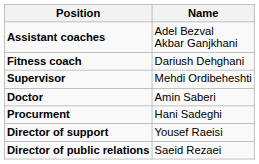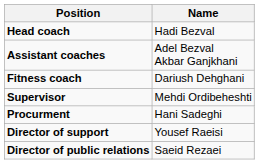 <table class="wikitable">
 <tr>
 <th style="color:; background:;">Position</th>
 <th style="color:; background:;">Name</th>
+</tr>
+<tr>
+<td><strong>Head coach</strong></td>
+<td> Hadi Bezval</td>
 </tr>
 <tr>
 <td><strong>Assistant coaches</strong></td>
 <td> Adel Bezval <br>  Akbar Ganjkhani</td>
 </tr>
 <tr>
 <td><strong>Fitness coach</strong></td>
 <td> Dariush Dehghani</td>
 </tr>
 <tr>
 <td><strong>Supervisor</strong></td>
 <td> Mehdi Ordibeheshti</td>
 </tr>
 <tr>
-<td><strong>Doctor</strong></td>
-<td> Amin Saberi</td>
-</tr>
-<tr>
 <td><strong>Procurment</strong></td>
 <td> Hani Sadeghi</td>
 </tr>
 <tr>
 <td><strong>Director of support</strong></td>
 <td> Yousef Raeisi</td>
 </tr>
 <tr>
 <td><strong>Director of public relations</strong></td>
 <td> Saeid Rezaei</td>
 </tr>
 </table>
